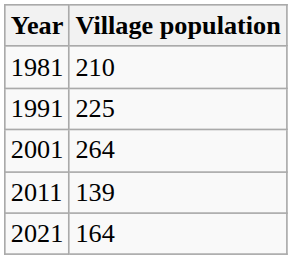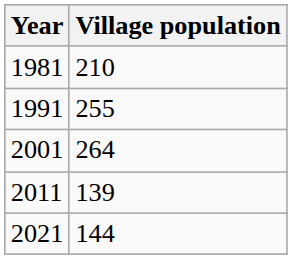 <table class="wikitable">
 <tr>
 <th>Year</th>
 <th>Village population</th>
 </tr>
 <tr>
 <td>1981</td>
 <td>210</td>
 </tr>
 <tr>
 <td>1991</td>
-<td>225</td>
+<td>255</td>
 </tr>
 <tr>
 <td>2001</td>
 <td>264</td>
 </tr>
 <tr>
 <td>2011</td>
 <td>139</td>
 </tr>
 <tr>
 <td>2021</td>
-<td>164</td>
+<td>144</td>
 </tr>
 </table>
